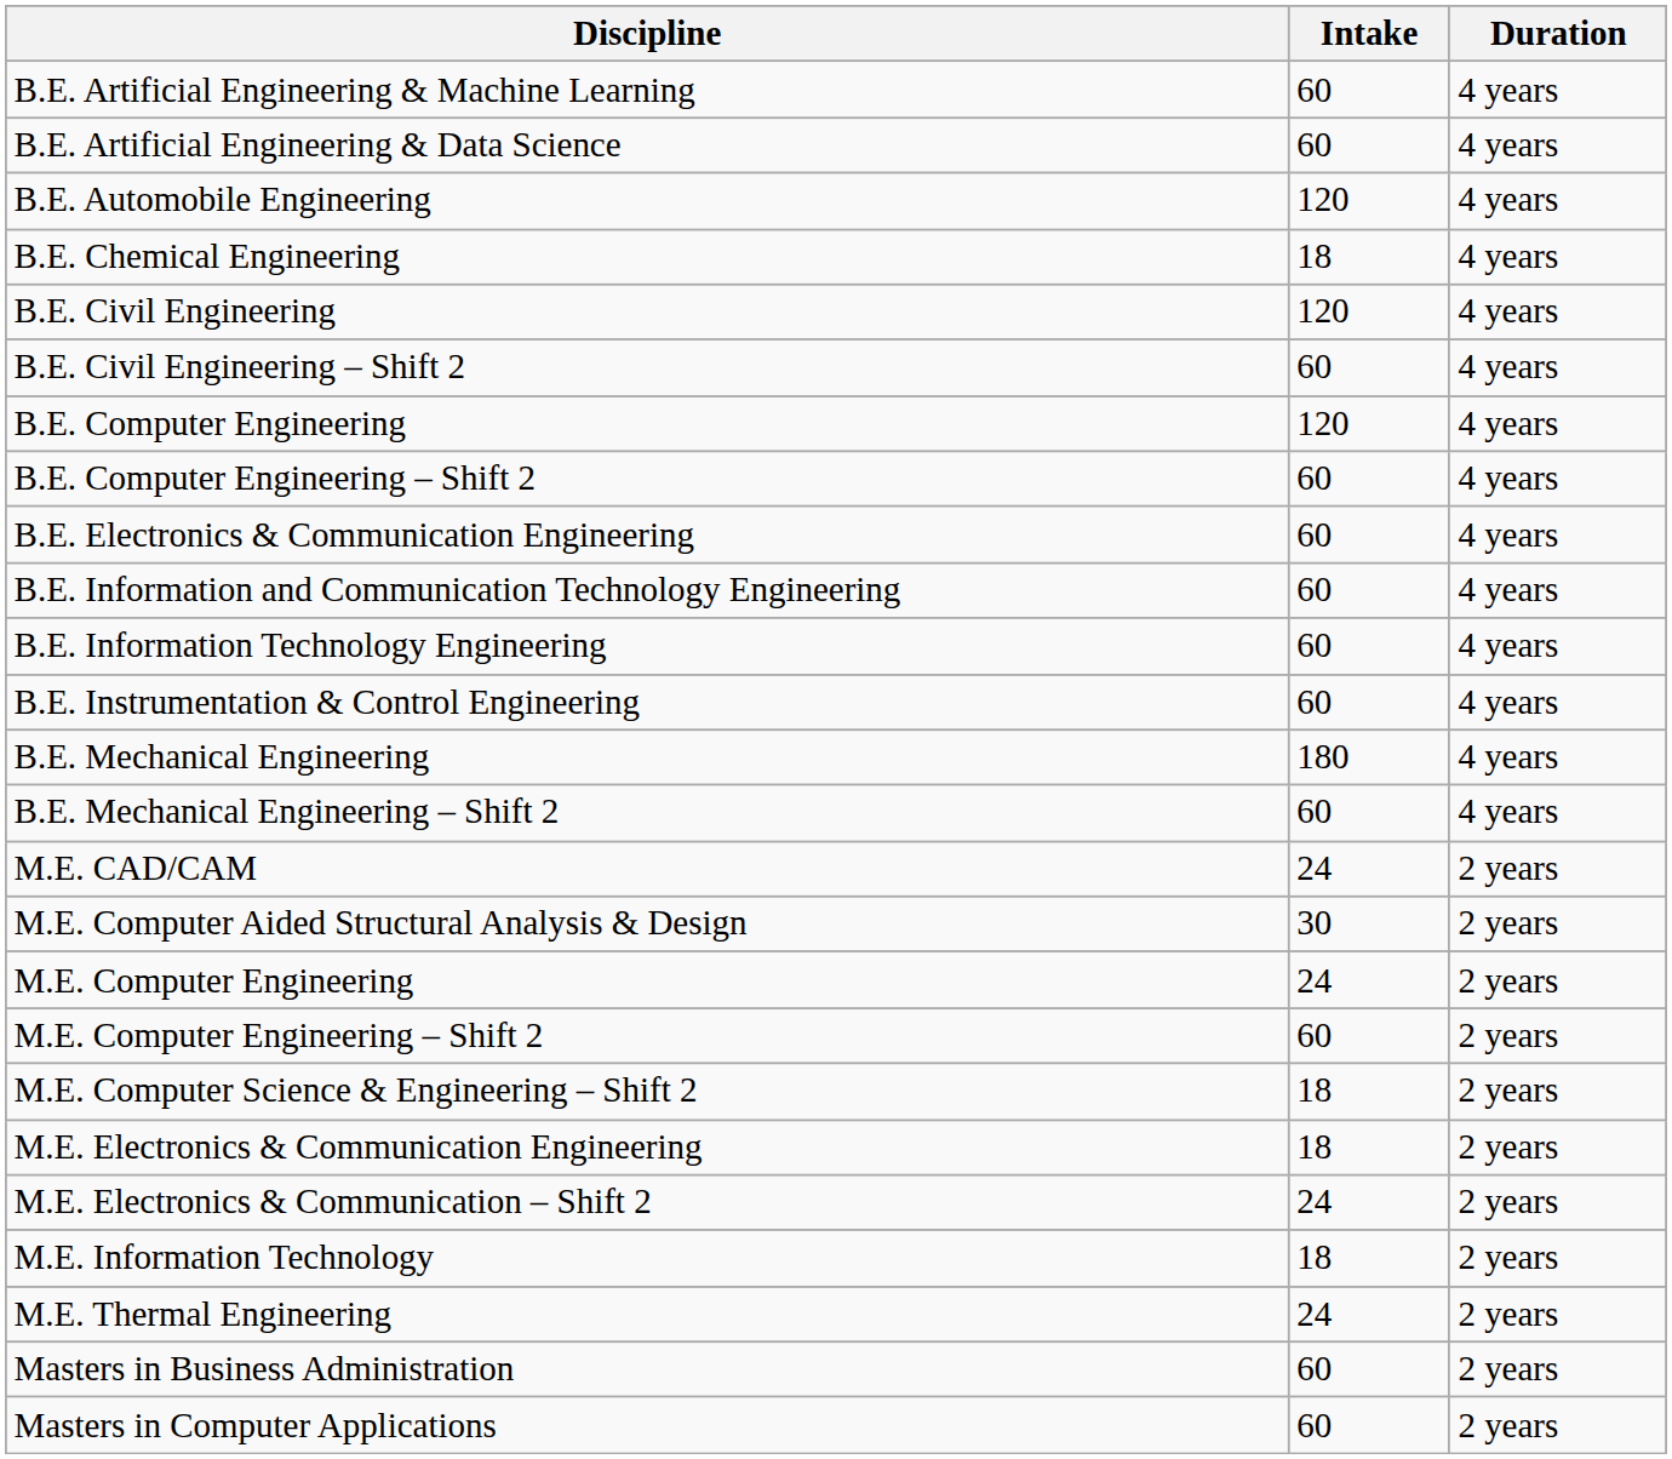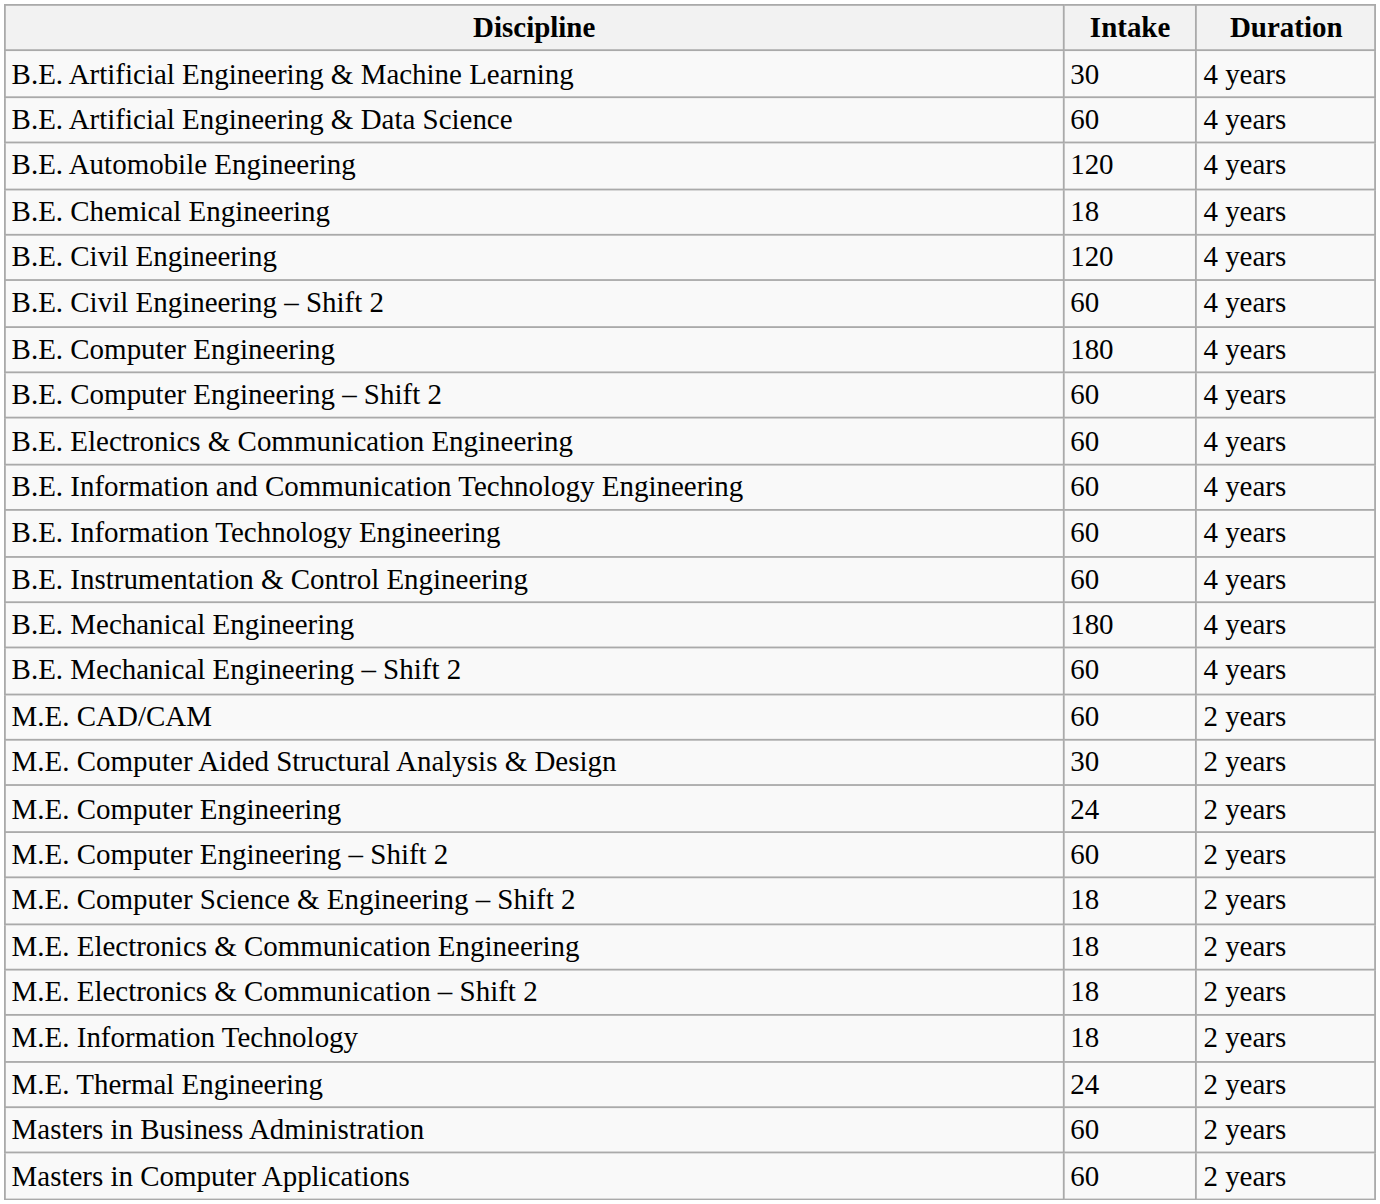 <table class="sortable wikitable" style="width: 60%; font-size: 1em;">
 <tr>
 <th>Discipline</th>
 <th>Intake</th>
 <th>Duration</th>
 </tr>
 <tr>
 <td>B.E. Artificial Engineering & Machine Learning</td>
-<td>60</td>
+<td>30</td>
 <td>4 years</td>
 </tr>
 <tr>
 <td>B.E. Artificial Engineering & Data Science</td>
 <td>60</td>
 <td>4 years</td>
 </tr>
 <tr>
 <td>B.E. Automobile Engineering</td>
 <td>120</td>
 <td>4 years</td>
 </tr>
 <tr>
 <td>B.E. Chemical Engineering</td>
 <td>18</td>
 <td>4 years</td>
 </tr>
 <tr>
 <td>B.E. Civil Engineering</td>
 <td>120</td>
 <td>4 years</td>
 </tr>
 <tr>
 <td>B.E. Civil Engineering – Shift 2</td>
 <td>60</td>
 <td>4 years</td>
 </tr>
 <tr>
 <td>B.E. Computer Engineering</td>
-<td>120</td>
+<td>180</td>
 <td>4 years</td>
 </tr>
 <tr>
 <td>B.E. Computer Engineering – Shift 2</td>
 <td>60</td>
 <td>4 years</td>
 </tr>
 <tr>
 <td>B.E. Electronics & Communication Engineering</td>
 <td>60</td>
 <td>4 years</td>
 </tr>
 <tr>
 <td>B.E. Information and Communication Technology Engineering</td>
 <td>60</td>
 <td>4 years</td>
 </tr>
 <tr>
 <td>B.E. Information Technology Engineering</td>
 <td>60</td>
 <td>4 years</td>
 </tr>
 <tr>
 <td>B.E. Instrumentation & Control Engineering</td>
 <td>60</td>
 <td>4 years</td>
 </tr>
 <tr>
 <td>B.E. Mechanical Engineering</td>
 <td>180</td>
 <td>4 years</td>
 </tr>
 <tr>
 <td>B.E. Mechanical Engineering – Shift 2</td>
 <td>60</td>
 <td>4 years</td>
 </tr>
 <tr>
 <td>M.E. CAD/CAM</td>
-<td>24</td>
+<td>60</td>
 <td>2 years</td>
 </tr>
 <tr>
 <td>M.E. Computer Aided Structural Analysis & Design</td>
 <td>30</td>
 <td>2 years</td>
 </tr>
 <tr>
 <td>M.E. Computer Engineering</td>
 <td>24</td>
 <td>2 years</td>
 </tr>
 <tr>
 <td>M.E. Computer Engineering – Shift 2</td>
 <td>60</td>
 <td>2 years</td>
 </tr>
 <tr>
 <td>M.E. Computer Science & Engineering – Shift 2</td>
 <td>18</td>
 <td>2 years</td>
 </tr>
 <tr>
 <td>M.E. Electronics & Communication Engineering</td>
 <td>18</td>
 <td>2 years</td>
 </tr>
 <tr>
 <td>M.E. Electronics & Communication – Shift 2</td>
-<td>24</td>
+<td>18</td>
 <td>2 years</td>
 </tr>
 <tr>
 <td>M.E. Information Technology</td>
 <td>18</td>
 <td>2 years</td>
 </tr>
 <tr>
 <td>M.E. Thermal Engineering</td>
 <td>24</td>
 <td>2 years</td>
 </tr>
 <tr>
 <td>Masters in Business Administration</td>
 <td>60</td>
 <td>2 years</td>
 </tr>
 <tr>
 <td>Masters in Computer Applications</td>
 <td>60</td>
 <td>2 years</td>
 </tr>
 </table>
